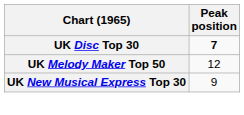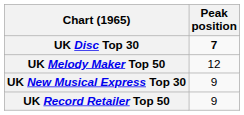 <table class="wikitable sortable plainrowheaders" style="text-align:center">
 <tr>
 <th>Chart (1965)</th>
 <th>Peak<br>position</th>
 </tr>
 <tr>
 <th scope="row">UK <em><a href='#'>Disc</a></em> Top 30</th>
 <td><strong>7</strong></td>
 </tr>
 <tr>
 <th scope="row">UK <em><a href='#'>Melody Maker</a></em> Top 50</th>
 <td>12</td>
 </tr>
 <tr>
 <th scope="row">UK <em><a href='#'>New Musical Express</a></em> Top 30</th>
 <td>9</td>
 </tr>
+<tr>
+<th scope="row">UK <em><a href='#'>Record Retailer</a></em> Top 50</th>
+<td>9</td>
+</tr>
 </table>
